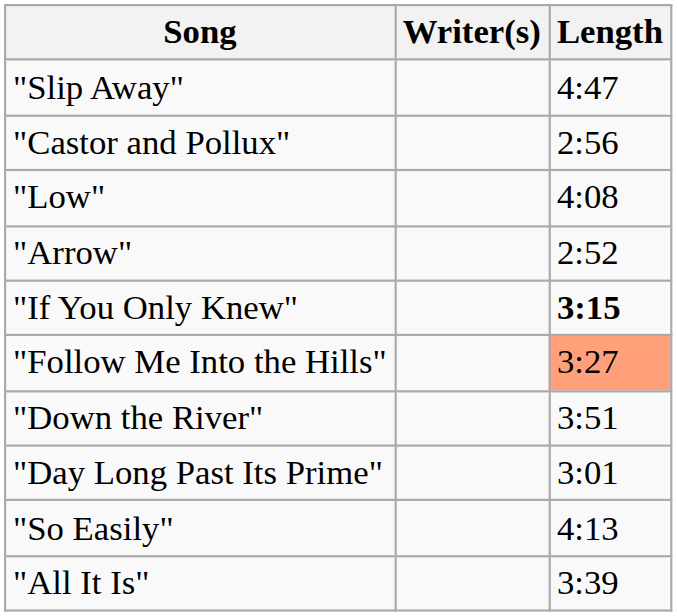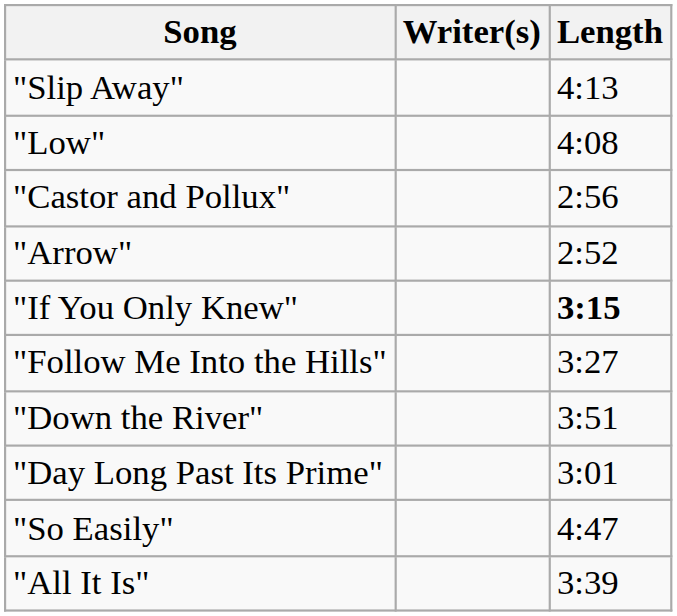 <table class="wikitable">
 <tr>
 <th>Song</th>
 <th>Writer(s)</th>
 <th>Length</th>
 </tr>
 <tr>
 <td>"Slip Away"</td>
 <td></td>
-<td>4:47</td>
+<td>4:13</td>
+</tr>
+<tr>
+<td>"Low"</td>
+<td></td>
+<td>4:08</td>
 </tr>
 <tr>
 <td>"Castor and Pollux"</td>
 <td></td>
 <td>2:56</td>
-</tr>
-<tr>
-<td>"Low"</td>
-<td></td>
-<td>4:08</td>
 </tr>
 <tr>
 <td>"Arrow"</td>
 <td></td>
 <td>2:52</td>
 </tr>
 <tr>
 <td>"If You Only Knew"</td>
 <td></td>
 <td><strong>3:15</strong></td>
 </tr>
 <tr>
 <td>"Follow Me Into the Hills"</td>
 <td></td>
-<td style="background: lightsalmon;">3:27</td>
+<td>3:27</td>
 </tr>
 <tr>
 <td>"Down the River"</td>
 <td></td>
 <td>3:51</td>
 </tr>
 <tr>
 <td>"Day Long Past Its Prime"</td>
 <td></td>
 <td>3:01</td>
 </tr>
 <tr>
 <td>"So Easily"</td>
 <td></td>
-<td>4:13</td>
+<td>4:47</td>
 </tr>
 <tr>
 <td>"All It Is"</td>
 <td></td>
 <td>3:39</td>
 </tr>
 </table>
